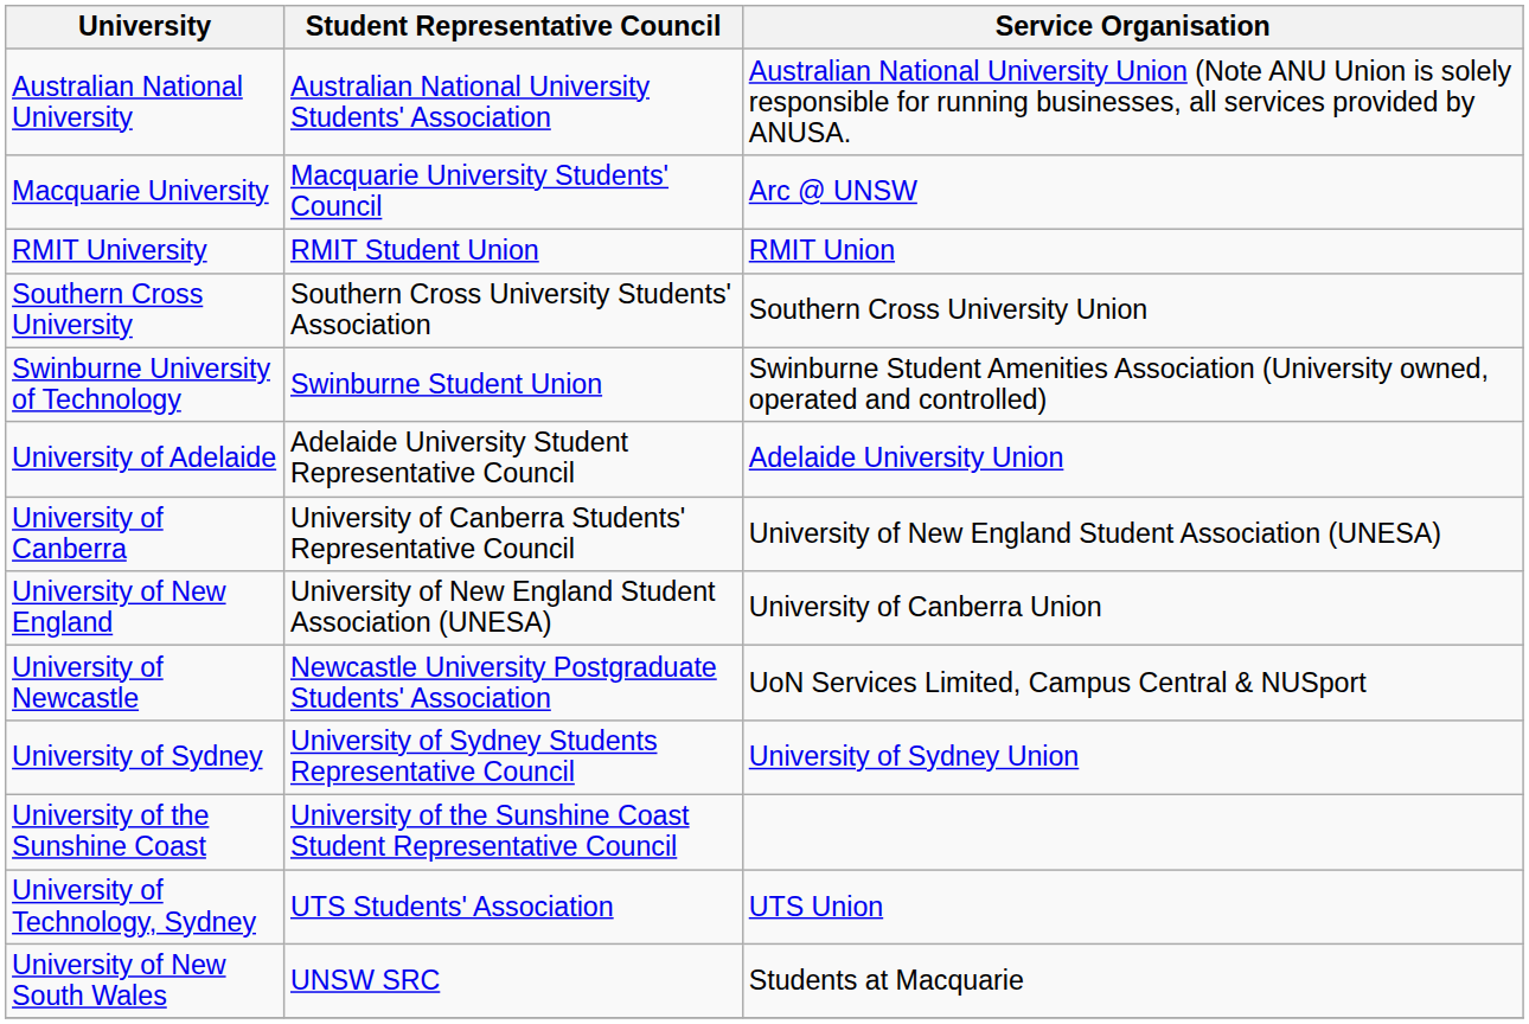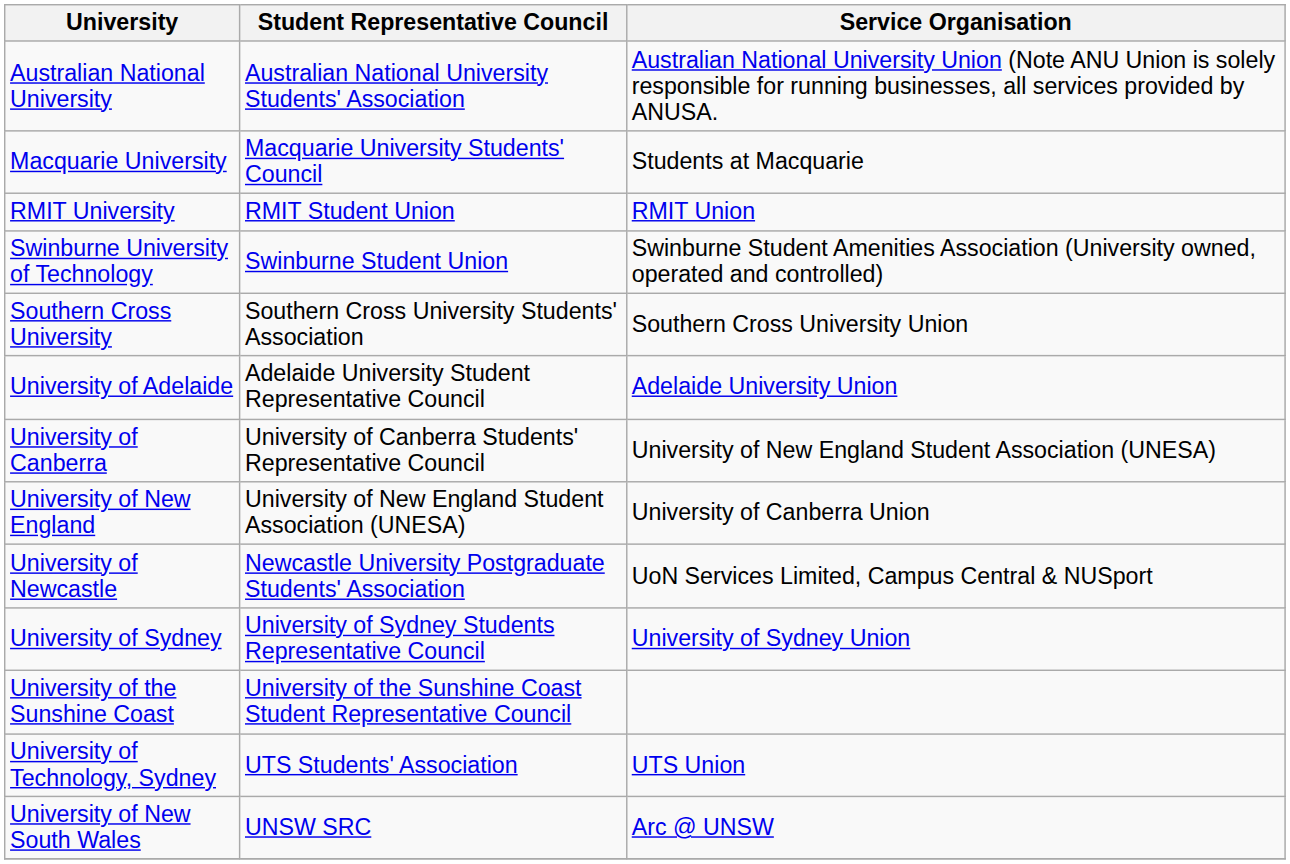 <table class="wikitable"  width="100%" "margin: auto;">
 <tr>
 <th>University</th>
 <th>Student Representative Council</th>
 <th>Service Organisation</th>
 </tr>
 <tr>
 <td><a href='#'>Australian National University</a></td>
 <td><a href='#'>Australian National University Students' Association</a></td>
 <td><a href='#'>Australian National University Union</a> (Note ANU Union is solely responsible for running businesses, all services provided by ANUSA.</td>
 </tr>
 <tr>
 <td><a href='#'>Macquarie University</a></td>
 <td><a href='#'>Macquarie University Students' Council</a></td>
-<td><a href='#'>Arc @ UNSW</a></td>
+<td>Students at Macquarie</td>
 </tr>
 <tr>
 <td><a href='#'>RMIT University</a></td>
 <td><a href='#'>RMIT Student Union</a></td>
 <td><a href='#'>RMIT Union</a></td>
 </tr>
 <tr>
+<td><a href='#'>Swinburne University of Technology</a></td>
+<td><a href='#'>Swinburne Student Union</a></td>
+<td>Swinburne Student Amenities Association (University owned, operated and controlled)</td>
+</tr>
+<tr>
 <td><a href='#'>Southern Cross University</a></td>
 <td>Southern Cross University Students' Association</td>
 <td>Southern Cross University Union</td>
-</tr>
-<tr>
-<td><a href='#'>Swinburne University of Technology</a></td>
-<td><a href='#'>Swinburne Student Union</a></td>
-<td>Swinburne Student Amenities Association (University owned, operated and controlled)</td>
 </tr>
 <tr>
 <td><a href='#'>University of Adelaide</a></td>
 <td>Adelaide University Student Representative Council</td>
 <td><a href='#'>Adelaide University Union</a></td>
 </tr>
 <tr>
 <td><a href='#'>University of Canberra</a></td>
 <td>University of Canberra Students' Representative Council</td>
 <td>University of New England Student Association (UNESA)</td>
 </tr>
 <tr>
 <td><a href='#'>University of New England</a></td>
 <td>University of New England Student Association (UNESA)</td>
 <td>University of Canberra Union</td>
 </tr>
 <tr>
 <td><a href='#'>University of Newcastle</a></td>
 <td><a href='#'>Newcastle University Postgraduate Students' Association</a></td>
 <td>UoN Services Limited, Campus Central & NUSport</td>
 </tr>
 <tr>
 <td><a href='#'>University of Sydney</a></td>
 <td><a href='#'>University of Sydney Students Representative Council</a></td>
 <td><a href='#'>University of Sydney Union</a></td>
 </tr>
 <tr>
 <td><a href='#'>University of the Sunshine Coast</a></td>
 <td><a href='#'>University of the Sunshine Coast Student Representative Council</a></td>
 </tr>
 <tr>
 <td><a href='#'>University of Technology, Sydney</a></td>
 <td><a href='#'>UTS Students' Association</a></td>
 <td><a href='#'>UTS Union</a></td>
 </tr>
 <tr>
 <td><a href='#'>University of New South Wales</a></td>
 <td><a href='#'>UNSW SRC</a></td>
-<td>Students at Macquarie</td>
+<td><a href='#'>Arc @ UNSW</a></td>
 </tr>
 <tr>
 </tr>
 </table>
